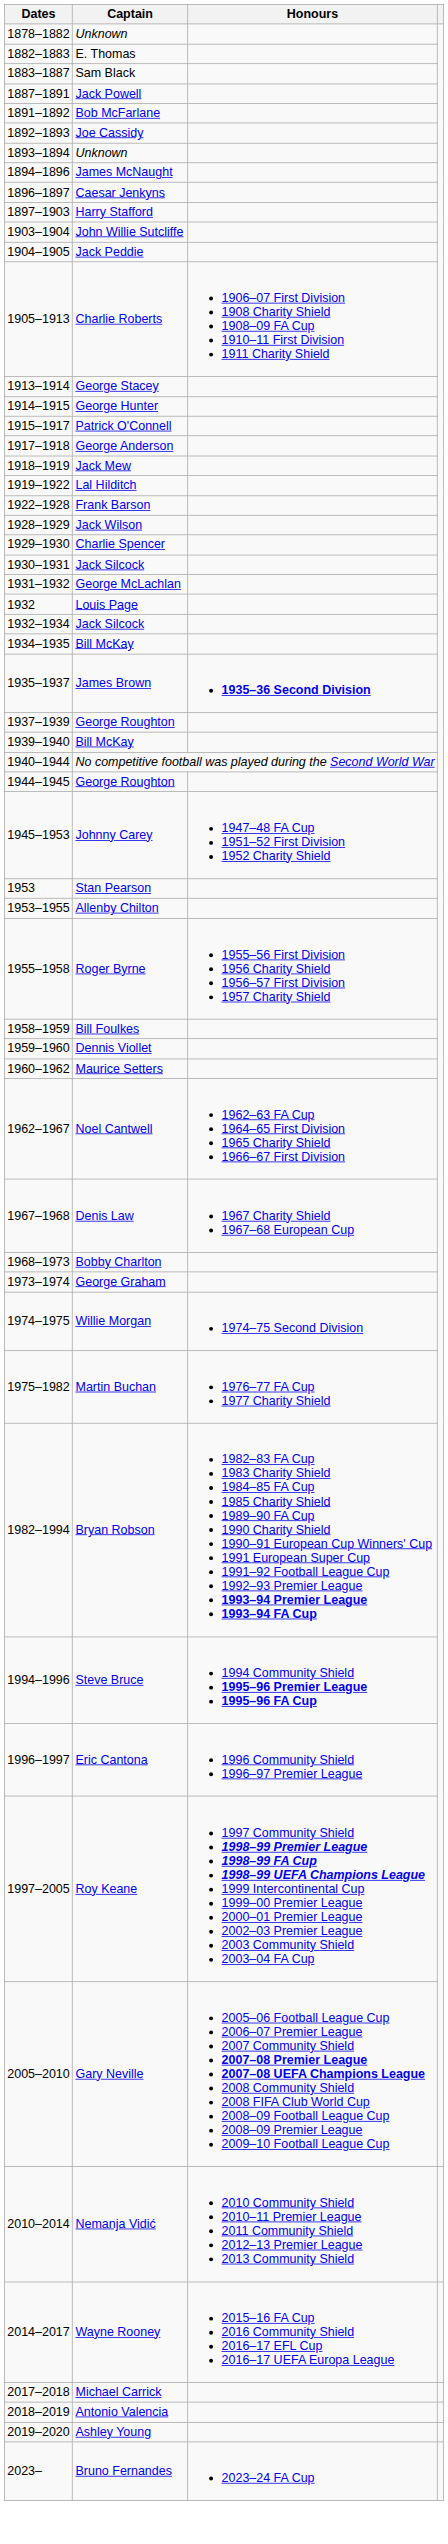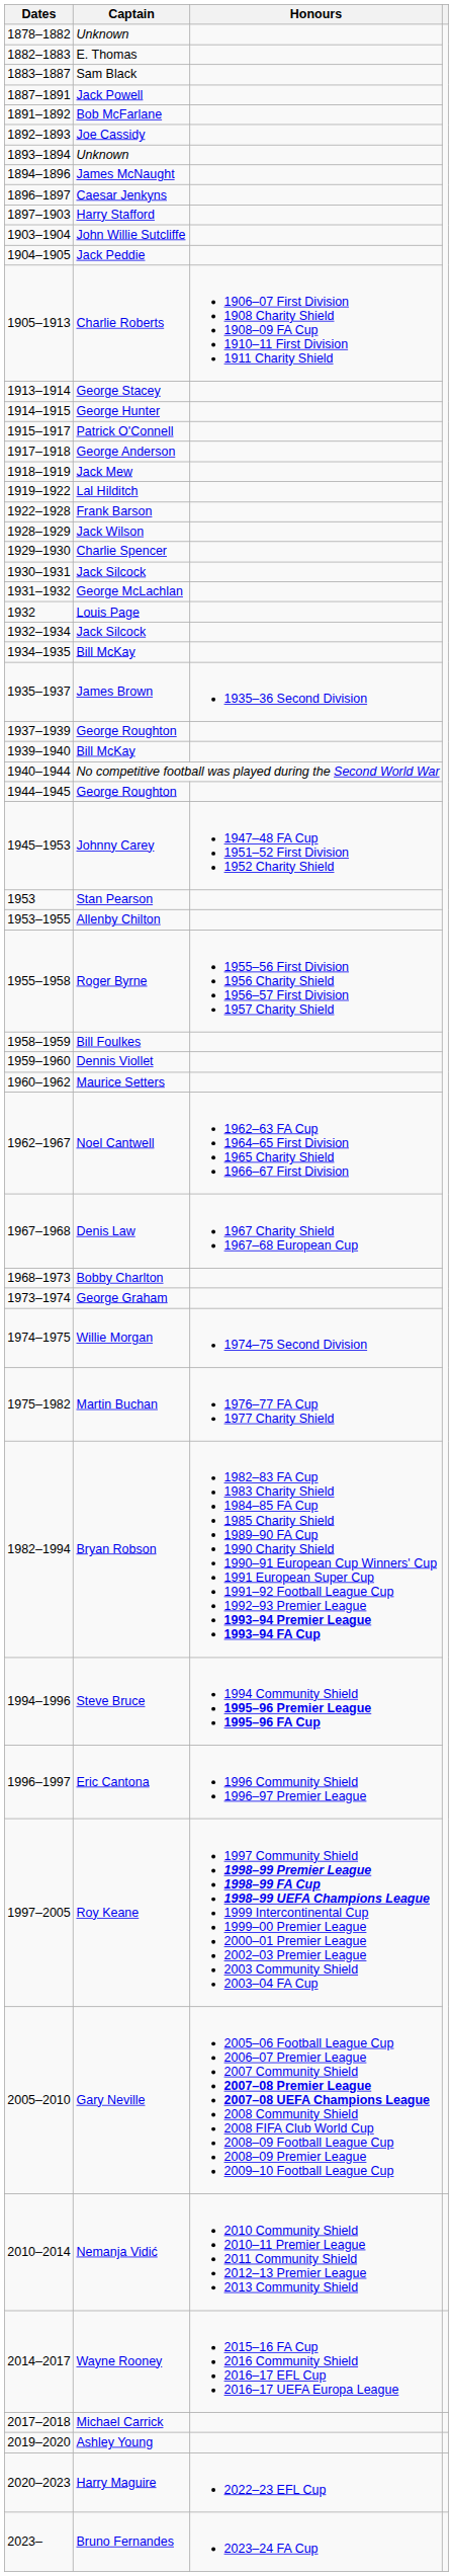 <table class="wikitable plainrowheaders unsortable">
 <tr>
 <th scope="col">Dates</th>
 <th scope="col">Captain</th>
 <th scope="col">Honours</th>
 <th></th>
 </tr>
 <tr>
 <td>1878–1882</td>
 <td><em>Unknown</em></td>
 <td></td>
 <td rowspan="50"></td>
 </tr>
 <tr>
 <td>1882–1883</td>
 <td scope="row"> E. Thomas</td>
 <td></td>
 </tr>
 <tr>
 <td>1883–1887</td>
 <td scope="row"> Sam Black</td>
 <td></td>
 </tr>
 <tr>
 <td>1887–1891</td>
 <td scope="row"> <a href='#'>Jack Powell</a></td>
 <td></td>
 </tr>
 <tr>
 <td>1891–1892</td>
 <td scope="row"> <a href='#'>Bob McFarlane</a></td>
 <td></td>
 </tr>
 <tr>
 <td>1892–1893</td>
 <td scope="row"> <a href='#'>Joe Cassidy</a></td>
 <td></td>
 </tr>
 <tr>
 <td>1893–1894</td>
 <td><em>Unknown</em></td>
 <td></td>
 </tr>
 <tr>
 <td>1894–1896</td>
 <td scope="row"> <a href='#'>James McNaught</a></td>
 <td></td>
 </tr>
 <tr>
 <td>1896–1897</td>
 <td scope="row"> <a href='#'>Caesar Jenkyns</a></td>
 <td></td>
 </tr>
 <tr>
 <td>1897–1903</td>
 <td scope="row"> <a href='#'>Harry Stafford</a></td>
 </tr>
 <tr>
 <td>1903–1904</td>
 <td scope="row"> <a href='#'>John Willie Sutcliffe</a></td>
 <td></td>
 </tr>
 <tr>
 <td>1904–1905</td>
 <td scope="row"> <a href='#'>Jack Peddie</a></td>
 <td></td>
 </tr>
 <tr>
 <td>1905–1913</td>
 <td scope="row"> <a href='#'>Charlie Roberts</a></td>
 <td><br><ul><li><a href='#'>1906–07 First Division</a></li><li><a href='#'>1908 Charity Shield</a></li><li><a href='#'>1908–09 FA Cup</a></li><li><a href='#'>1910–11 First Division</a></li><li><a href='#'>1911 Charity Shield</a></li></ul></td>
 </tr>
 <tr>
 <td>1913–1914</td>
 <td scope="row"> <a href='#'>George Stacey</a></td>
 <td></td>
 </tr>
 <tr>
 <td>1914–1915</td>
 <td scope="row"> <a href='#'>George Hunter</a></td>
 <td></td>
 </tr>
 <tr>
 <td>1915–1917</td>
 <td scope="row"> <a href='#'>Patrick O'Connell</a></td>
 <td></td>
 </tr>
 <tr>
 <td>1917–1918</td>
 <td scope="row"> <a href='#'>George Anderson</a></td>
 <td></td>
 </tr>
 <tr>
 <td>1918–1919</td>
 <td scope="row"> <a href='#'>Jack Mew</a></td>
 <td></td>
 </tr>
 <tr>
 <td>1919–1922</td>
 <td scope="row"> <a href='#'>Lal Hilditch</a></td>
 <td></td>
 </tr>
 <tr>
 <td>1922–1928</td>
 <td scope="row"> <a href='#'>Frank Barson</a></td>
 <td></td>
 </tr>
 <tr>
 <td>1928–1929</td>
 <td scope="row"> <a href='#'>Jack Wilson</a></td>
 <td></td>
 </tr>
 <tr>
 <td>1929–1930</td>
 <td scope="row"> <a href='#'>Charlie Spencer</a></td>
 <td></td>
 </tr>
 <tr>
 <td>1930–1931</td>
 <td scope="row"> <a href='#'>Jack Silcock</a></td>
 <td></td>
 </tr>
 <tr>
 <td>1931–1932</td>
 <td scope="row"> <a href='#'>George McLachlan</a></td>
 <td></td>
 </tr>
 <tr>
 <td>1932</td>
 <td scope="row"> <a href='#'>Louis Page</a></td>
 <td></td>
 </tr>
 <tr>
 <td>1932–1934</td>
 <td scope="row"> <a href='#'>Jack Silcock</a></td>
 <td></td>
 </tr>
 <tr>
 <td>1934–1935</td>
 <td scope="row"> <a href='#'>Bill McKay</a></td>
 <td></td>
 </tr>
 <tr>
 <td>1935–1937</td>
 <td scope="row"> <a href='#'>James Brown</a></td>
-<td><strong><br><ul><li><a href='#'>1935–36 Second Division</a></li></ul></strong></td>
+<td><br><ul><li><a href='#'>1935–36 Second Division</a></li></ul></td>
 </tr>
 <tr>
 <td>1937–1939</td>
 <td scope="row"> <a href='#'>George Roughton</a></td>
 <td></td>
 </tr>
 <tr>
 <td>1939–1940</td>
 <td scope="row"> <a href='#'>Bill McKay</a></td>
 <td></td>
 </tr>
 <tr>
 <td>1940–1944</td>
 <td colspan=2><em>No competitive football was played during the <a href='#'>Second World War</a></em></td>
 </tr>
 <tr>
 <td>1944–1945</td>
 <td scope="row"> <a href='#'>George Roughton</a></td>
 <td></td>
 </tr>
 <tr>
 <td>1945–1953</td>
 <td scope="row"> <a href='#'>Johnny Carey</a></td>
 <td><br><ul><li><a href='#'>1947–48 FA Cup</a></li><li><a href='#'>1951–52 First Division</a></li><li><a href='#'>1952 Charity Shield</a></li></ul></td>
 </tr>
 <tr>
 <td>1953</td>
 <td scope="row"> <a href='#'>Stan Pearson</a></td>
 <td></td>
 </tr>
 <tr>
 <td>1953–1955</td>
 <td scope="row"> <a href='#'>Allenby Chilton</a></td>
 <td></td>
 </tr>
 <tr>
 <td>1955–1958</td>
 <td scope="row"> <a href='#'>Roger Byrne</a></td>
 <td><br><ul><li><a href='#'>1955–56 First Division</a></li><li><a href='#'>1956 Charity Shield</a></li><li><a href='#'>1956–57 First Division</a></li><li><a href='#'>1957 Charity Shield</a></li></ul></td>
 </tr>
 <tr>
 <td>1958–1959</td>
 <td scope="row"> <a href='#'>Bill Foulkes</a></td>
 <td></td>
 </tr>
 <tr>
 <td>1959–1960</td>
 <td scope="row"> <a href='#'>Dennis Viollet</a></td>
 <td></td>
 </tr>
 <tr>
 <td>1960–1962</td>
 <td scope="row"> <a href='#'>Maurice Setters</a></td>
 <td></td>
 </tr>
 <tr>
 <td>1962–1967</td>
 <td scope="row"> <a href='#'>Noel Cantwell</a></td>
 <td><br><ul><li><a href='#'>1962–63 FA Cup</a></li><li><a href='#'>1964–65 First Division</a></li><li><a href='#'>1965 Charity Shield</a></li><li><a href='#'>1966–67 First Division</a></li></ul></td>
 </tr>
 <tr>
 <td>1967–1968</td>
 <td scope="row"> <a href='#'>Denis Law</a></td>
 <td><br><ul><li><a href='#'>1967 Charity Shield</a></li><li><a href='#'>1967–68 European Cup</a></li></ul></td>
 </tr>
 <tr>
 <td>1968–1973</td>
 <td scope="row"> <a href='#'>Bobby Charlton</a></td>
 <td></td>
 </tr>
 <tr>
 <td>1973–1974</td>
 <td scope="row"> <a href='#'>George Graham</a></td>
 <td></td>
 </tr>
 <tr>
 <td>1974–1975</td>
 <td scope="row"> <a href='#'>Willie Morgan</a></td>
 <td><br><ul><li><a href='#'>1974–75 Second Division</a></li></ul></td>
 </tr>
 <tr>
 <td>1975–1982</td>
 <td scope="row"> <a href='#'>Martin Buchan</a></td>
 <td><br><ul><li><a href='#'>1976–77 FA Cup</a></li><li><a href='#'>1977 Charity Shield</a></li></ul></td>
 </tr>
 <tr>
 <td>1982–1994</td>
 <td scope="row"> <a href='#'>Bryan Robson</a></td>
 <td><br><ul><li><a href='#'>1982–83 FA Cup</a></li><li><a href='#'>1983 Charity Shield</a></li><li><a href='#'>1984–85 FA Cup</a></li><li><a href='#'>1985 Charity Shield</a></li><li><a href='#'>1989–90 FA Cup</a></li><li><a href='#'>1990 Charity Shield</a></li><li><a href='#'>1990–91 European Cup Winners' Cup</a></li><li><a href='#'>1991 European Super Cup</a></li><li><a href='#'>1991–92 Football League Cup</a></li><li><a href='#'>1992–93 Premier League</a></li><li><strong><a href='#'>1993–94 Premier League</a></strong></li><li><strong><a href='#'>1993–94 FA Cup</a></strong></li></ul></td>
 </tr>
 <tr>
 <td>1994–1996</td>
 <td scope="row"> <a href='#'>Steve Bruce</a></td>
 <td><br><ul><li><a href='#'>1994 Community Shield</a></li><li><strong><a href='#'>1995–96 Premier League</a></strong></li><li><strong><a href='#'>1995–96 FA Cup</a></strong></li></ul></td>
 </tr>
 <tr>
 <td>1996–1997</td>
 <td scope="row"> <a href='#'>Eric Cantona</a></td>
 <td><br><ul><li><a href='#'>1996 Community Shield</a></li><li><a href='#'>1996–97 Premier League</a></li></ul></td>
 </tr>
 <tr>
 <td>1997–2005</td>
 <td scope="row"> <a href='#'>Roy Keane</a></td>
 <td><br><ul><li><a href='#'>1997 Community Shield</a></li><li><strong><em><a href='#'>1998–99 Premier League</a></em></strong></li><li><strong><em><a href='#'>1998–99 FA Cup</a></em></strong></li><li><strong><em><a href='#'>1998–99 UEFA Champions League</a></em></strong></li><li><a href='#'>1999 Intercontinental Cup</a></li><li><a href='#'>1999–00 Premier League</a></li><li><a href='#'>2000–01 Premier League</a></li><li><a href='#'>2002–03 Premier League</a></li><li><a href='#'>2003 Community Shield</a></li><li><a href='#'>2003–04 FA Cup</a></li></ul></td>
 </tr>
 <tr>
 <td>2005–2010</td>
 <td scope="row"> <a href='#'>Gary Neville</a></td>
 <td><br><ul><li><a href='#'>2005–06 Football League Cup</a></li><li><a href='#'>2006–07 Premier League</a></li><li><a href='#'>2007 Community Shield</a></li><li><strong><a href='#'>2007–08 Premier League</a></strong></li><li><strong><a href='#'>2007–08 UEFA Champions League</a></strong></li><li><a href='#'>2008 Community Shield</a></li><li><a href='#'>2008 FIFA Club World Cup</a></li><li><a href='#'>2008–09 Football League Cup</a></li><li><a href='#'>2008–09 Premier League</a></li><li><a href='#'>2009–10 Football League Cup</a></li></ul></td>
 </tr>
 <tr>
 <td>2010–2014</td>
 <td scope="row"> <a href='#'>Nemanja Vidić</a></td>
 <td><br><ul><li><a href='#'>2010 Community Shield</a></li><li><a href='#'>2010–11 Premier League</a></li><li><a href='#'>2011 Community Shield</a></li><li><a href='#'>2012–13 Premier League</a></li><li><a href='#'>2013 Community Shield</a></li></ul></td>
 <td></td>
 </tr>
 <tr>
 <td>2014–2017</td>
 <td scope="row"> <a href='#'>Wayne Rooney</a></td>
 <td><br><ul><li><a href='#'>2015–16 FA Cup</a></li><li><a href='#'>2016 Community Shield</a></li><li><a href='#'>2016–17 EFL Cup</a></li><li><a href='#'>2016–17 UEFA Europa League</a></li></ul></td>
 <td></td>
 </tr>
 <tr>
 <td>2017–2018</td>
 <td scope="row"> <a href='#'>Michael Carrick</a></td>
 <td></td>
 <td></td>
 </tr>
 <tr>
-<td>2018–2019</td>
-<td scope="row"> <a href='#'>Antonio Valencia</a></td>
+<td>2019–2020</td>
+<td scope="row"> <a href='#'>Ashley Young</a></td>
 <td></td>
 <td></td>
 </tr>
 <tr>
-<td>2019–2020</td>
-<td scope="row"> <a href='#'>Ashley Young</a></td>
-<td></td>
+<td>2020–2023</td>
+<td> <a href='#'>Harry Maguire</a></td>
+<td><br><ul><li><a href='#'>2022–23 EFL Cup</a></li></ul></td>
 <td></td>
 </tr>
 <tr>
 <td>2023–</td>
 <td> <a href='#'>Bruno Fernandes</a></td>
 <td><br><ul><li><a href='#'>2023–24 FA Cup</a></li></ul></td>
 <td></td>
 </tr>
 </table>
